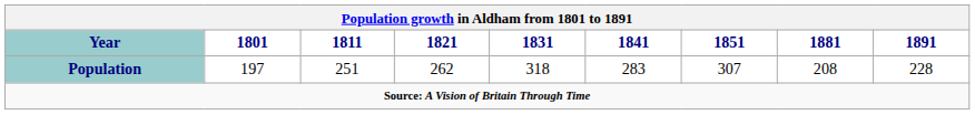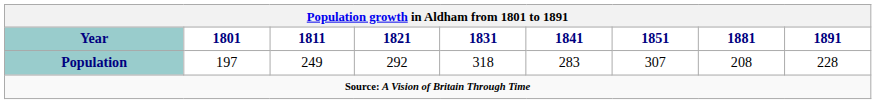 <table class="wikitable" style="font-size:90%;width:70%;border:0px;text-align:center;line-height:120%;">
 <tr>
 <th colspan="11" style="text-align:center;font-size:90%;"><a href='#'>Population growth</a> in Aldham from 1801 to 1891</th>
 </tr>
 <tr>
 <th style="background: #99CCCC; color: #000080" height="17">Year</th>
 <th style="background: #FFFFFF; color:#000080;">1801</th>
 <th style="background: #FFFFFF; color:#000080;">1811</th>
 <th style="background: #FFFFFF; color:#000080;">1821</th>
 <th style="background: #FFFFFF; color:#000080;">1831</th>
 <th style="background: #FFFFFF; color:#000080;">1841</th>
 <th style="background: #FFFFFF; color:#000080;">1851</th>
 <th style="background: #FFFFFF; color:#000080;">1881</th>
 <th style="background: #FFFFFF; color:#000080;">1891</th>
 </tr>
 <tr Align="center">
 <th style="background: #99CCCC; color: #000080" height="17">Population</th>
 <td style="background: #FFFFFF; color: black;">197</td>
-<td style="background: #FFFFFF; color: black;">251</td>
-<td style="background: #FFFFFF; color: black;">262</td>
+<td style="background: #FFFFFF; color: black;">249</td>
+<td style="background: #FFFFFF; color: black;">292</td>
 <td style="background: #FFFFFF; color: black;">318</td>
 <td style="background: #FFFFFF; color: black;">283</td>
 <td style="background: #FFFFFF; color: black;">307</td>
 <td style="background: #FFFFFF; color: black;">208</td>
 <td style="background: #FFFFFF; color: black;">228</td>
 </tr>
 <tr>
 <td colspan="11" style="text-align:center;font-size:90%;"><small><strong>Source: <em>A Vision of Britain Through Time<strong><em></small></td>
 </tr>
 </table>
